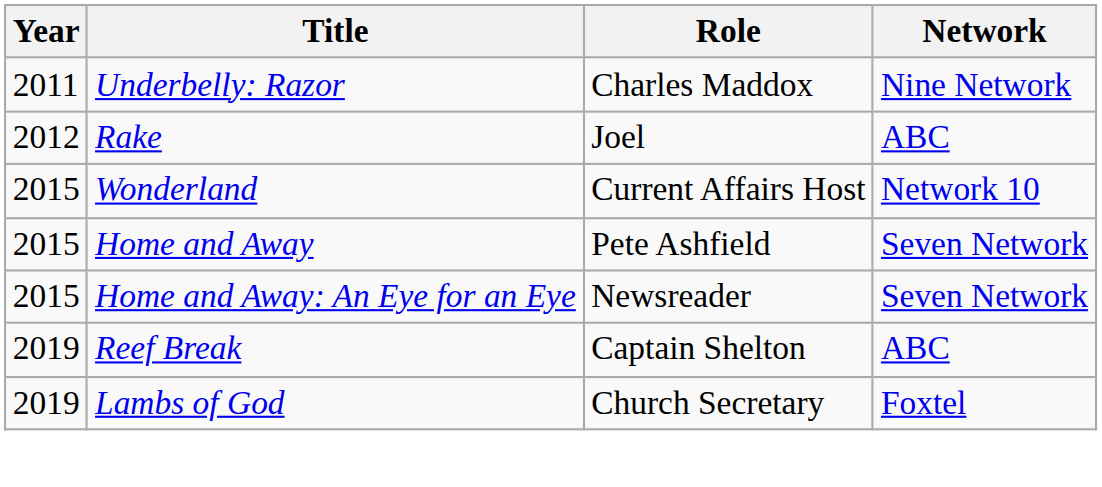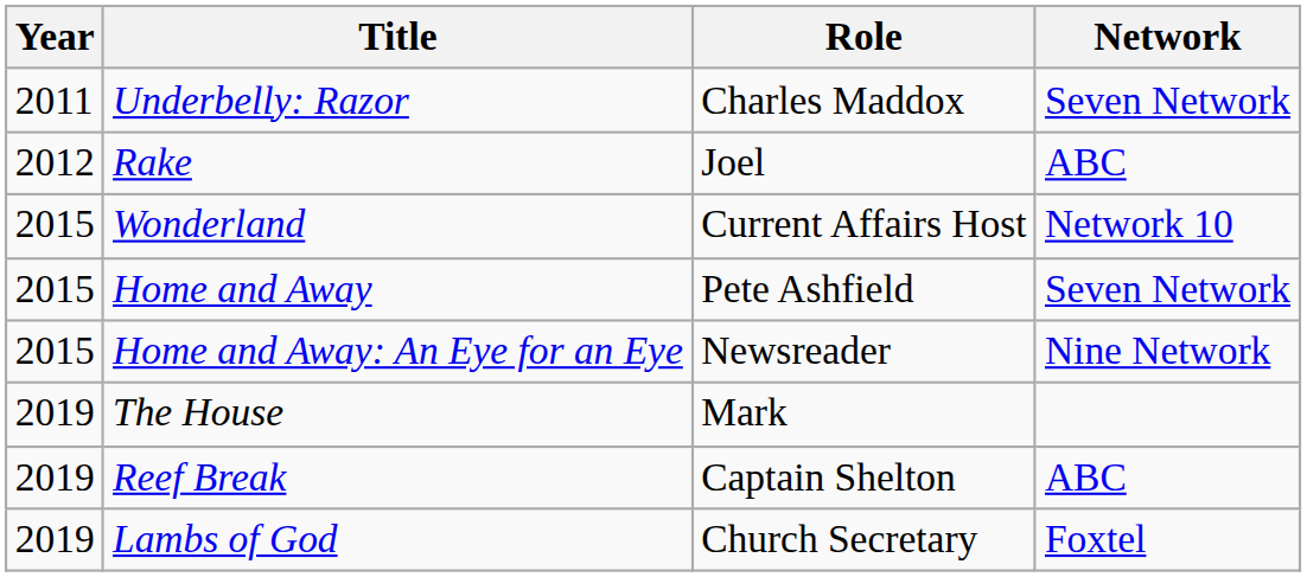 <table class="wikitable plainrowheaders sortable">
 <tr>
 <th scope="col">Year</th>
 <th scope="col">Title</th>
 <th scope="col">Role</th>
 <th scope="col">Network</th>
 </tr>
 <tr>
 <td>2011</td>
 <td><em><a href='#'>Underbelly: Razor</a></em></td>
 <td>Charles Maddox</td>
-<td><a href='#'>Nine Network</a></td>
+<td><a href='#'>Seven Network</a></td>
 </tr>
 <tr>
 <td>2012</td>
 <td><a href='#'><em>Rake</em></a></td>
 <td>Joel</td>
 <td><a href='#'>ABC</a></td>
 </tr>
 <tr>
 <td>2015</td>
 <td><a href='#'><em>Wonderland</em></a></td>
 <td>Current Affairs Host</td>
 <td><a href='#'>Network 10</a></td>
 </tr>
 <tr>
 <td>2015</td>
 <td><em><a href='#'>Home and Away</a></em></td>
 <td>Pete Ashfield</td>
 <td><a href='#'>Seven Network</a></td>
 </tr>
 <tr>
 <td>2015</td>
 <td><em><a href='#'>Home and Away: An Eye for an Eye</a></em></td>
 <td>Newsreader</td>
-<td><a href='#'>Seven Network</a></td>
+<td><a href='#'>Nine Network</a></td>
+</tr>
+<tr>
+<td>2019</td>
+<td><em>The House</em></td>
+<td>Mark</td>
+<td></td>
 </tr>
 <tr>
 <td>2019</td>
 <td><em><a href='#'>Reef Break</a></em></td>
 <td>Captain Shelton</td>
 <td><a href='#'>ABC</a></td>
 </tr>
 <tr>
 <td>2019</td>
 <td><em><a href='#'>Lambs of God</a></em></td>
 <td>Church Secretary</td>
 <td><a href='#'>Foxtel</a></td>
 </tr>
 </table>
